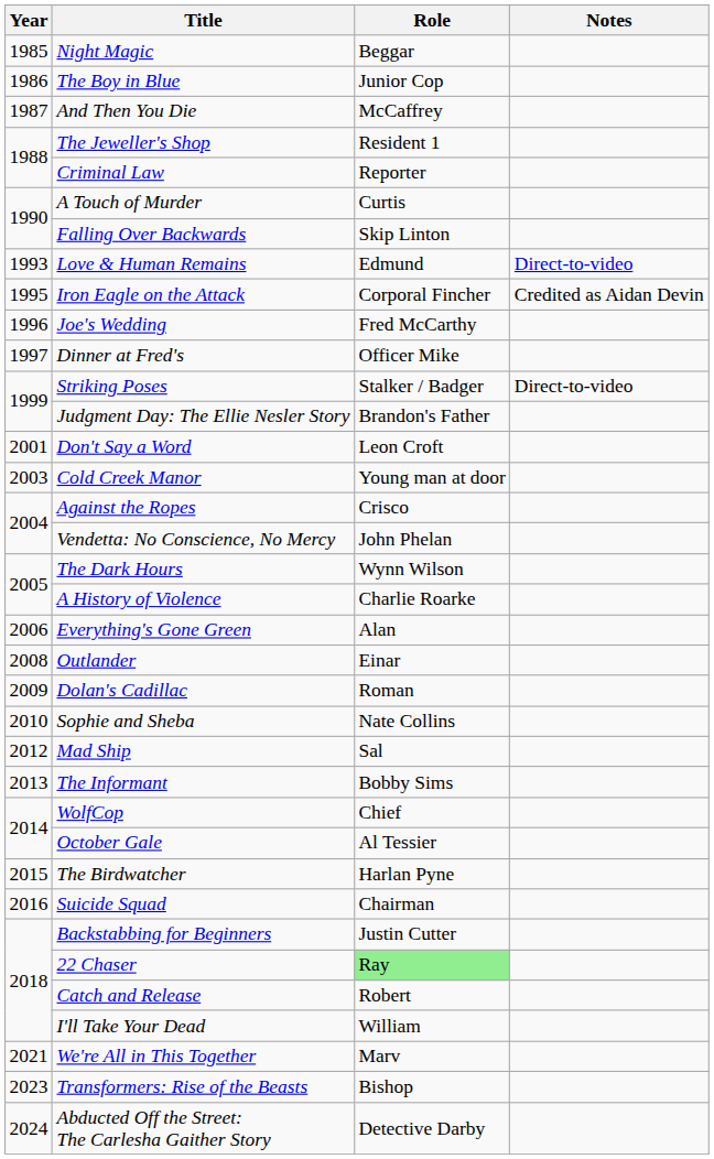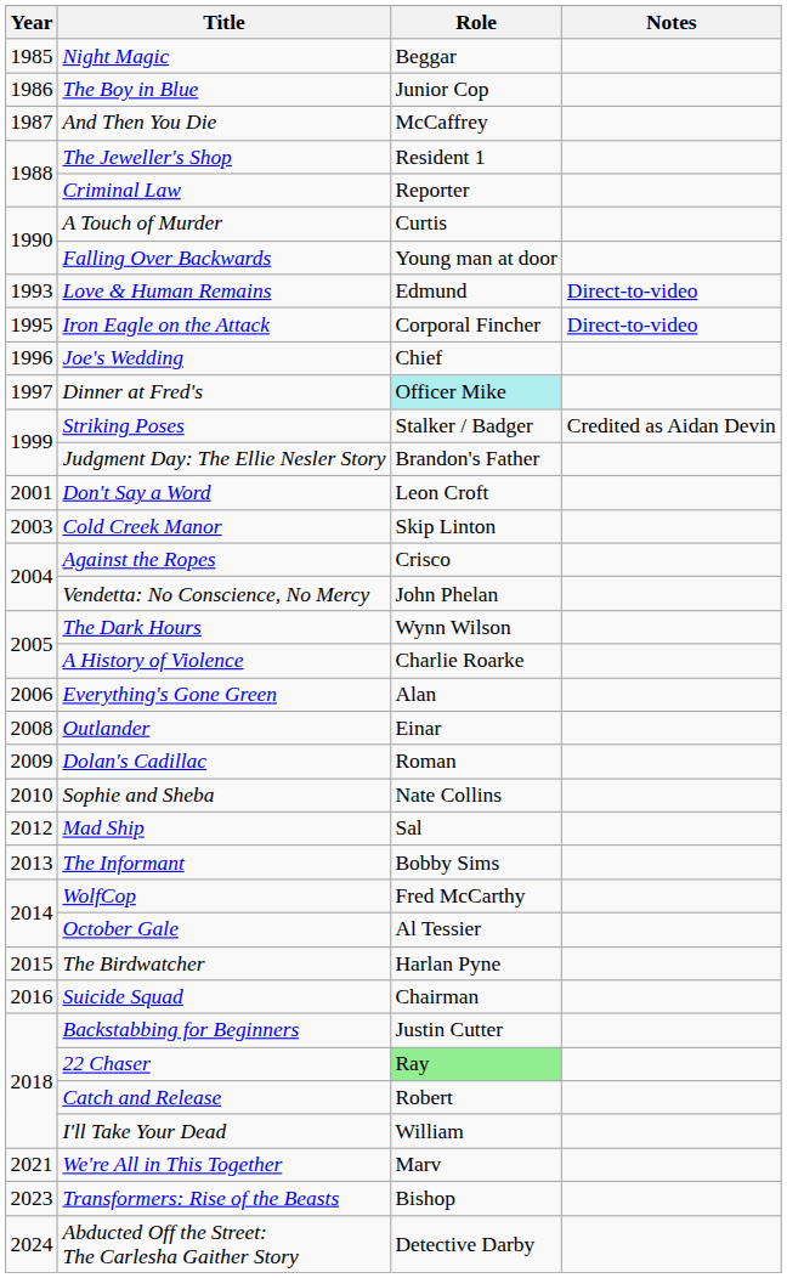 <table class="wikitable sortable">
 <tr>
 <th>Year</th>
 <th>Title</th>
 <th>Role</th>
 <th class="unsortable">Notes</th>
 </tr>
 <tr>
 <td>1985</td>
 <td><em><a href='#'>Night Magic</a></em></td>
 <td>Beggar</td>
 <td></td>
 </tr>
 <tr>
 <td>1986</td>
 <td><em><a href='#'>The Boy in Blue</a></em></td>
 <td>Junior Cop</td>
 </tr>
 <tr>
 <td>1987</td>
 <td><em>And Then You Die</em></td>
 <td>McCaffrey</td>
 <td></td>
 </tr>
 <tr>
 <td rowspan="2">1988</td>
 <td><em><a href='#'>The Jeweller's Shop</a></em></td>
 <td>Resident 1</td>
 <td></td>
 </tr>
 <tr>
 <td><em><a href='#'>Criminal Law</a></em></td>
 <td>Reporter</td>
 <td></td>
 </tr>
 <tr>
 <td rowspan="2">1990</td>
 <td><em>A Touch of Murder</em></td>
 <td>Curtis</td>
 <td></td>
 </tr>
 <tr>
 <td><em><a href='#'>Falling Over Backwards</a></em></td>
-<td>Skip Linton</td>
+<td>Young man at door</td>
 <td></td>
 </tr>
 <tr>
 <td>1993</td>
 <td><em><a href='#'>Love & Human Remains</a></em></td>
 <td>Edmund</td>
 <td><a href='#'>Direct-to-video</a></td>
 </tr>
 <tr>
 <td>1995</td>
 <td><em><a href='#'>Iron Eagle on the Attack</a></em></td>
 <td>Corporal Fincher</td>
-<td>Credited as Aidan Devin</td>
+<td><a href='#'>Direct-to-video</a></td>
 </tr>
 <tr>
 <td>1996</td>
 <td><em><a href='#'>Joe's Wedding</a></em></td>
-<td>Fred McCarthy</td>
+<td>Chief</td>
 <td></td>
 </tr>
 <tr>
 <td>1997</td>
 <td><em>Dinner at Fred's</em></td>
-<td>Officer Mike</td>
+<td style="background: paleturquoise;">Officer Mike</td>
 <td></td>
 </tr>
 <tr>
 <td rowspan="2">1999</td>
 <td><em><a href='#'>Striking Poses</a></em></td>
 <td>Stalker / Badger</td>
-<td>Direct-to-video</td>
+<td>Credited as Aidan Devin</td>
 </tr>
 <tr>
 <td><em>Judgment Day: The Ellie Nesler Story</em></td>
 <td>Brandon's Father</td>
 <td></td>
 </tr>
 <tr>
 <td>2001</td>
 <td><em><a href='#'>Don't Say a Word</a></em></td>
 <td>Leon Croft</td>
 <td></td>
 </tr>
 <tr>
 <td>2003</td>
 <td><em><a href='#'>Cold Creek Manor</a></em></td>
-<td>Young man at door</td>
+<td>Skip Linton</td>
 <td></td>
 </tr>
 <tr>
 <td rowspan="2">2004</td>
 <td><em><a href='#'>Against the Ropes</a></em></td>
 <td>Crisco</td>
 <td></td>
 </tr>
 <tr>
 <td><em>Vendetta: No Conscience, No Mercy</em></td>
 <td>John Phelan</td>
 <td></td>
 </tr>
 <tr>
 <td rowspan="2">2005</td>
 <td><em><a href='#'>The Dark Hours</a></em></td>
 <td>Wynn Wilson</td>
 <td></td>
 </tr>
 <tr>
 <td><em><a href='#'>A History of Violence</a></em></td>
 <td>Charlie Roarke</td>
 <td></td>
 </tr>
 <tr>
 <td>2006</td>
 <td><em><a href='#'>Everything's Gone Green</a></em></td>
 <td>Alan</td>
 <td></td>
 </tr>
 <tr>
 <td>2008</td>
 <td><em><a href='#'>Outlander</a></em></td>
 <td>Einar</td>
 <td></td>
 </tr>
 <tr>
 <td>2009</td>
 <td><em><a href='#'>Dolan's Cadillac</a></em></td>
 <td>Roman</td>
 <td></td>
 </tr>
 <tr>
 <td>2010</td>
 <td><em>Sophie and Sheba</em></td>
 <td>Nate Collins</td>
 <td></td>
 </tr>
 <tr>
 <td>2012</td>
 <td><em><a href='#'>Mad Ship</a></em></td>
 <td>Sal</td>
 <td></td>
 </tr>
 <tr>
 <td>2013</td>
 <td><em><a href='#'>The Informant</a></em></td>
 <td>Bobby Sims</td>
 <td></td>
 </tr>
 <tr>
 <td rowspan="2">2014</td>
 <td><em><a href='#'>WolfCop</a></em></td>
-<td>Chief</td>
+<td>Fred McCarthy</td>
 <td></td>
 </tr>
 <tr>
 <td><em><a href='#'>October Gale</a></em></td>
 <td>Al Tessier</td>
 <td></td>
 </tr>
 <tr>
 <td>2015</td>
 <td><em>The Birdwatcher</em></td>
 <td>Harlan Pyne</td>
 <td></td>
 </tr>
 <tr>
 <td>2016</td>
 <td><em><a href='#'>Suicide Squad</a></em></td>
 <td>Chairman</td>
 <td></td>
 </tr>
 <tr>
 <td rowspan="4">2018</td>
 <td><em><a href='#'>Backstabbing for Beginners</a></em></td>
 <td>Justin Cutter</td>
 <td></td>
 </tr>
 <tr>
 <td><em><a href='#'>22 Chaser</a></em></td>
 <td style="background: lightgreen;">Ray</td>
 <td></td>
 </tr>
 <tr>
 <td><em><a href='#'>Catch and Release</a></em></td>
 <td>Robert</td>
 <td></td>
 </tr>
 <tr>
 <td><em>I'll Take Your Dead</em></td>
 <td>William</td>
 <td></td>
 </tr>
 <tr>
 <td>2021</td>
 <td><em><a href='#'>We're All in This Together</a></em></td>
 <td>Marv</td>
 <td></td>
 </tr>
 <tr>
 <td>2023</td>
 <td><em><a href='#'>Transformers: Rise of the Beasts</a></em></td>
 <td>Bishop</td>
 <td></td>
 </tr>
 <tr>
 <td>2024</td>
 <td><em>Abducted Off the Street:<br>The Carlesha Gaither Story</em></td>
 <td>Detective Darby</td>
 <td></td>
 </tr>
 </table>
